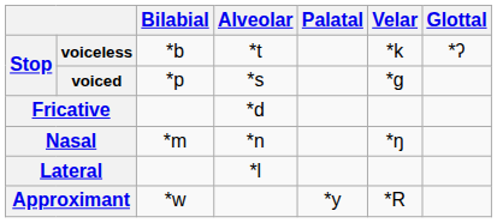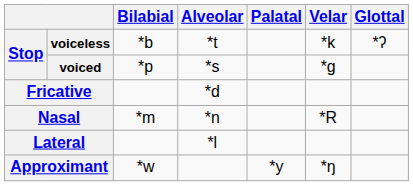 <table class="wikitable" style="text-align: center;">
 <tr>
 <th colspan="2"></th>
 <th><a href='#'>Bilabial</a></th>
 <th><a href='#'>Alveolar</a></th>
 <th><a href='#'>Palatal</a></th>
 <th><a href='#'>Velar</a></th>
 <th><a href='#'>Glottal</a></th>
 </tr>
 <tr>
 <th rowspan="2"><a href='#'>Stop</a></th>
 <th><small>voiceless</small></th>
 <td>*b</td>
 <td>*t</td>
 <td></td>
 <td>*k</td>
 <td>*ʔ</td>
 </tr>
 <tr>
 <th><small>voiced</small></th>
 <td>*p</td>
 <td>*s</td>
 <td></td>
 <td>*g</td>
 <td></td>
 </tr>
 <tr>
 <th colspan="2"><a href='#'>Fricative</a></th>
 <td></td>
 <td>*d</td>
 <td></td>
 <td></td>
 <td></td>
 </tr>
 <tr>
 <th colspan="2"><a href='#'>Nasal</a></th>
 <td>*m</td>
 <td>*n</td>
 <td></td>
-<td>*ŋ</td>
+<td>*R</td>
 <td></td>
 </tr>
 <tr>
 <th colspan="2"><a href='#'>Lateral</a></th>
 <td></td>
 <td>*l</td>
 <td></td>
 <td></td>
 <td></td>
 </tr>
 <tr>
 <th colspan="2"><a href='#'>Approximant</a></th>
 <td>*w</td>
 <td></td>
 <td>*y</td>
-<td>*R</td>
+<td>*ŋ</td>
 <td></td>
 </tr>
 </table>
